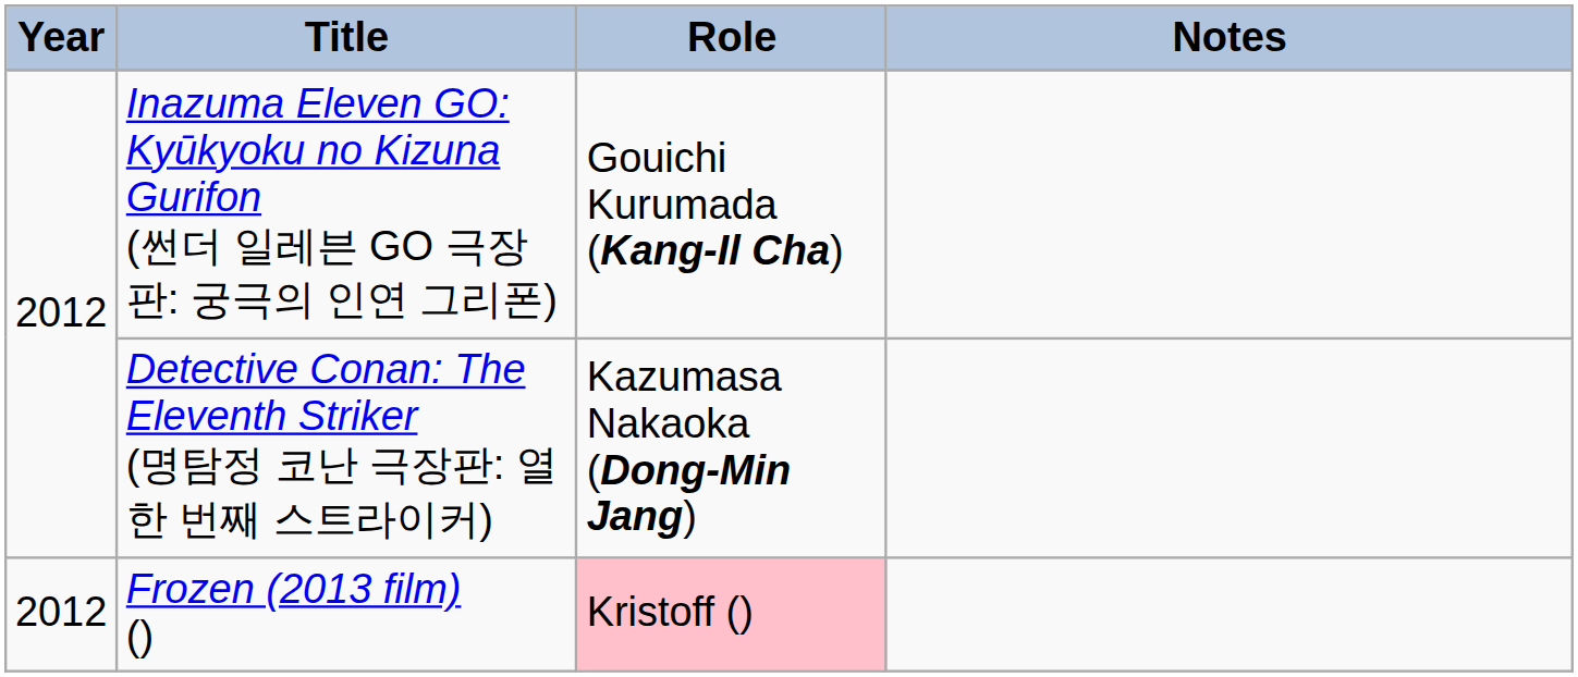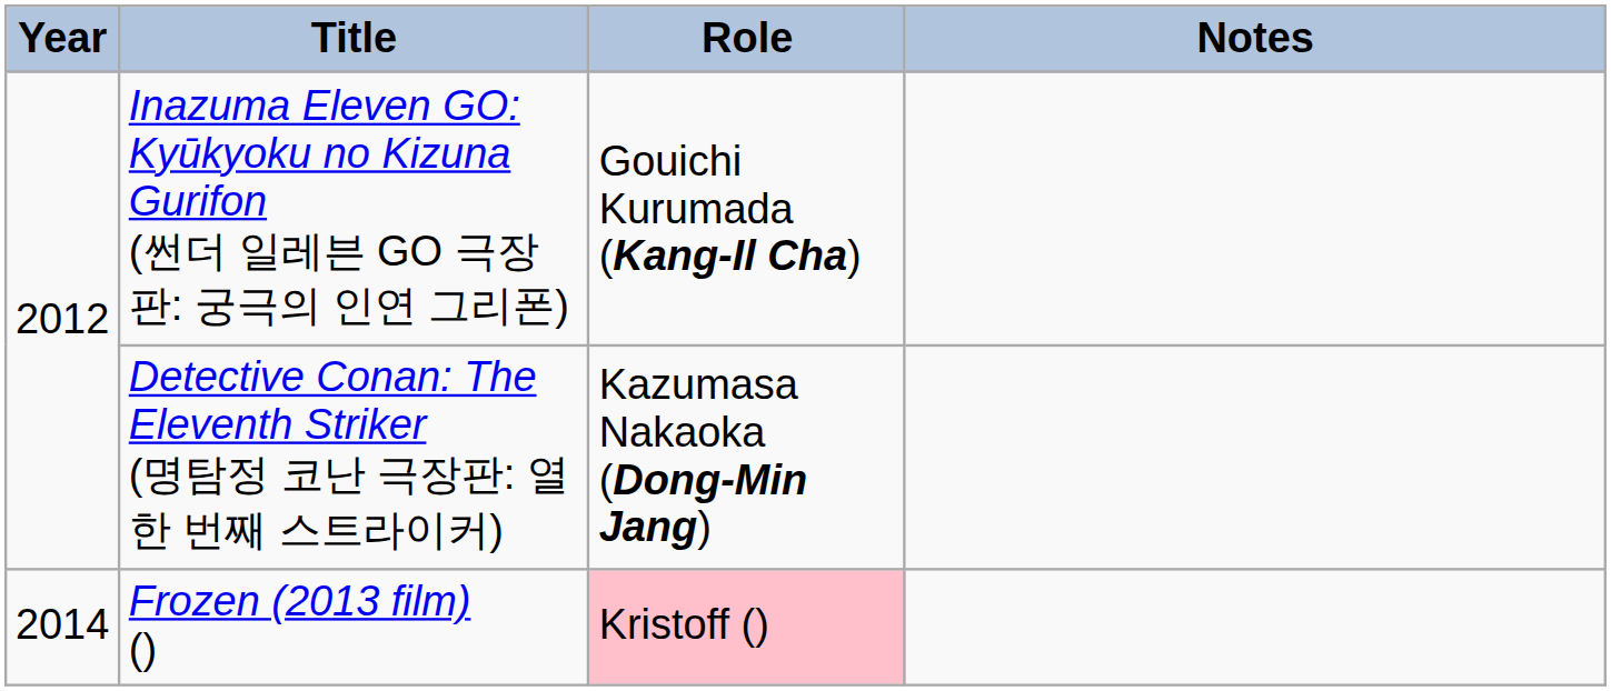 <table class="wikitable">
 <tr>
 <th style="background:#b0c4de; width:5%;">Year</th>
 <th style="background:#b0c4de; width:30%;">Title</th>
 <th style="background:#b0c4de; width:20%;">Role</th>
 <th style="background:#b0c4de; width:45%;">Notes</th>
 </tr>
 <tr>
 <td rowspan="2">2012</td>
 <td><em><a href='#'>Inazuma Eleven GO: Kyūkyoku no Kizuna Gurifon</a></em><br>(썬더 일레븐 GO 극장판: 궁극의 인연 그리폰)</td>
 <td>Gouichi Kurumada (<strong><em>Kang-Il Cha</em></strong>)</td>
 <td></td>
 </tr>
 <tr>
 <td><em><a href='#'>Detective Conan: The Eleventh Striker</a></em><br>(명탐정 코난 극장판: 열한 번째 스트라이커)</td>
 <td>Kazumasa Nakaoka<br>(<strong><em>Dong-Min Jang</em></strong>)</td>
 <td></td>
 </tr>
 <tr>
-<td rowspan="1">2012</td>
+<td rowspan="1">2014</td>
 <td><em><a href='#'>Frozen (2013 film)</a></em><br>()</td>
 <td style="background: pink;">Kristoff ()</td>
 <td></td>
 </tr>
 </table>
